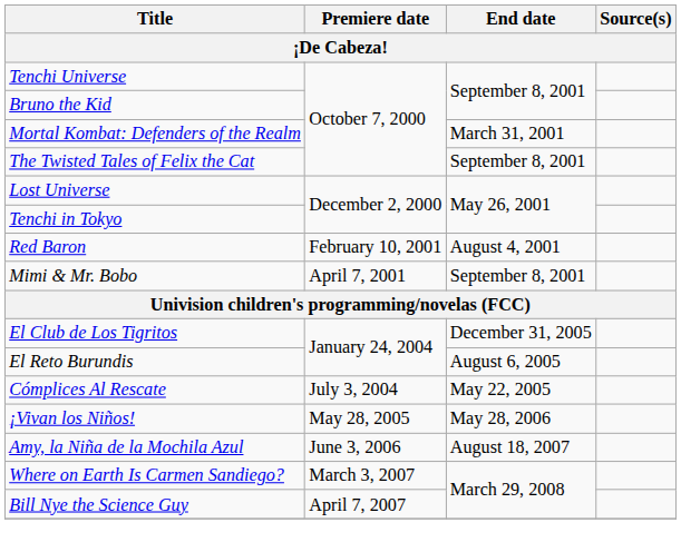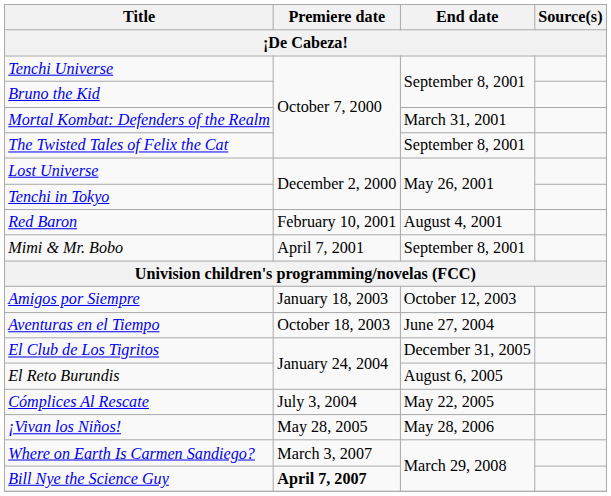 <table class="wikitable sortable">
 <tr>
 <th>Title</th>
 <th>Premiere date</th>
 <th>End date</th>
 <th>Source(s)</th>
 </tr>
 <tr>
 <th colspan=4>¡De Cabeza!</th>
 </tr>
 <tr>
 <td><em><a href='#'>Tenchi Universe</a></em></td>
 <td rowspan=4>October 7, 2000</td>
 <td rowspan=2>September 8, 2001</td>
 <td></td>
 </tr>
 <tr>
 <td><em><a href='#'>Bruno the Kid</a></em></td>
 <td></td>
 </tr>
 <tr>
 <td><em><a href='#'>Mortal Kombat: Defenders of the Realm</a></em></td>
 <td>March 31, 2001</td>
 </tr>
 <tr>
 <td><em><a href='#'>The Twisted Tales of Felix the Cat</a></em></td>
 <td>September 8, 2001</td>
 <td></td>
 </tr>
 <tr>
 <td><em><a href='#'>Lost Universe</a></em></td>
 <td rowspan=2>December 2, 2000</td>
 <td rowspan=2>May 26, 2001</td>
 <td></td>
 </tr>
 <tr>
 <td><em><a href='#'>Tenchi in Tokyo</a></em></td>
 <td></td>
 </tr>
 <tr>
 <td><em><a href='#'>Red Baron</a></em></td>
 <td>February 10, 2001</td>
 <td>August 4, 2001</td>
 <td></td>
 </tr>
 <tr>
 <td><em>Mimi & Mr. Bobo</em></td>
 <td>April 7, 2001</td>
 <td>September 8, 2001</td>
 <td></td>
 </tr>
 <tr>
 <th colspan=4>Univision children's programming/novelas (FCC)</th>
 </tr>
 <tr>
+<td><em><a href='#'>Amigos por Siempre</a></em></td>
+<td>January 18, 2003</td>
+<td>October 12, 2003</td>
+<td></td>
+</tr>
+<tr>
+<td><em><a href='#'>Aventuras en el Tiempo</a></em></td>
+<td>October 18, 2003</td>
+<td>June 27, 2004</td>
+<td></td>
+</tr>
+<tr>
 <td><em><a href='#'>El Club de Los Tigritos</a></em></td>
 <td rowspan=2>January 24, 2004</td>
 <td>December 31, 2005</td>
 <td></td>
 </tr>
 <tr>
 <td><em>El Reto Burundis</em></td>
 <td>August 6, 2005</td>
 <td></td>
 </tr>
 <tr>
 <td><em><a href='#'>Cómplices Al Rescate</a></em></td>
 <td>July 3, 2004</td>
 <td>May 22, 2005</td>
 <td></td>
 </tr>
 <tr>
 <td><em><a href='#'>¡Vivan los Niños!</a></em></td>
 <td>May 28, 2005</td>
 <td>May 28, 2006</td>
 <td></td>
 </tr>
 <tr>
-<td><em><a href='#'>Amy, la Niña de la Mochila Azul</a></em></td>
-<td>June 3, 2006</td>
-<td>August 18, 2007</td>
-<td></td>
-</tr>
-<tr>
 <td><em><a href='#'>Where on Earth Is Carmen Sandiego?</a></em></td>
 <td>March 3, 2007</td>
 <td rowspan=2>March 29, 2008</td>
 <td></td>
 </tr>
 <tr>
 <td><em><a href='#'>Bill Nye the Science Guy</a></em></td>
-<td>April 7, 2007</td>
+<td><strong>April 7, 2007</strong></td>
 <td></td>
 </tr>
 <tr>
 </tr>
 </table>
